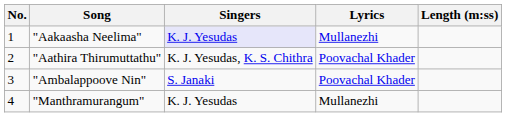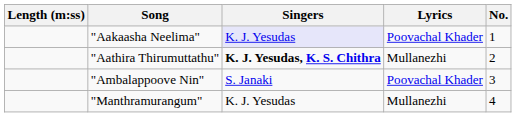 <table class="wikitable" style="font-size:95%;">
 <tr>
-<th>No.</th>
+<th>Length (m:ss)</th>
 <th>Song</th>
 <th>Singers</th>
 <th>Lyrics</th>
-<th>Length (m:ss)</th>
+<th>No.</th>
 </tr>
 <tr>
-<td>1</td>
+<td></td>
 <td>"Aakaasha Neelima"</td>
 <td style="background: lavender;"><a href='#'>K. J. Yesudas</a></td>
-<td><a href='#'>Mullanezhi</a></td>
-<td></td>
+<td><a href='#'>Poovachal Khader</a></td>
+<td>1</td>
 </tr>
 <tr>
+<td></td>
+<td>"Aathira Thirumuttathu"</td>
+<td><strong>K. J. Yesudas, <a href='#'>K. S. Chithra</a></strong></td>
+<td>Mullanezhi</td>
 <td>2</td>
-<td>"Aathira Thirumuttathu"</td>
-<td>K. J. Yesudas, <a href='#'>K. S. Chithra</a></td>
-<td><a href='#'>Poovachal Khader</a></td>
-<td></td>
 </tr>
 <tr>
-<td>3</td>
+<td></td>
 <td>"Ambalappoove Nin"</td>
 <td><a href='#'>S. Janaki</a></td>
 <td><a href='#'>Poovachal Khader</a></td>
-<td></td>
+<td>3</td>
 </tr>
 <tr>
-<td>4</td>
+<td></td>
 <td>"Manthramurangum"</td>
 <td>K. J. Yesudas</td>
 <td>Mullanezhi</td>
-<td></td>
+<td>4</td>
 </tr>
 </table>
